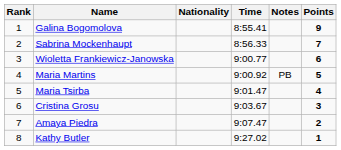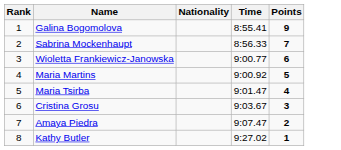 <table class="wikitable sortable" style="text-align:center">
 <tr>
 <th>Rank</th>
 <th>Name</th>
 <th>Nationality</th>
 <th>Time</th>
-<th>Notes</th>
 <th>Points</th>
 </tr>
 <tr>
 <td>1</td>
 <td align=left><a href='#'>Galina Bogomolova</a></td>
 <td align=left></td>
 <td>8:55.41</td>
-<td></td>
 <td><strong>9</strong></td>
 </tr>
 <tr>
 <td>2</td>
 <td align=left><a href='#'>Sabrina Mockenhaupt</a></td>
 <td align=left></td>
 <td>8:56.33</td>
-<td></td>
 <td><strong>7</strong></td>
 </tr>
 <tr>
 <td>3</td>
 <td align=left><a href='#'>Wioletta Frankiewicz-Janowska</a></td>
 <td align=left></td>
 <td>9:00.77</td>
-<td></td>
 <td><strong>6</strong></td>
 </tr>
 <tr>
 <td>4</td>
 <td align=left><a href='#'>Maria Martins</a></td>
 <td align=left></td>
 <td>9:00.92</td>
-<td>PB</td>
 <td><strong>5</strong></td>
 </tr>
 <tr>
 <td>5</td>
 <td align=left><a href='#'>Maria Tsirba</a></td>
 <td align=left></td>
 <td>9:01.47</td>
-<td></td>
 <td><strong>4</strong></td>
 </tr>
 <tr>
 <td>6</td>
 <td align=left><a href='#'>Cristina Grosu</a></td>
 <td align=left></td>
 <td>9:03.67</td>
-<td></td>
 <td><strong>3</strong></td>
 </tr>
 <tr>
 <td>7</td>
 <td align=left><a href='#'>Amaya Piedra</a></td>
 <td align=left></td>
 <td>9:07.47</td>
-<td></td>
 <td><strong>2</strong></td>
 </tr>
 <tr>
 <td>8</td>
 <td align=left><a href='#'>Kathy Butler</a></td>
 <td align=left></td>
 <td>9:27.02</td>
-<td></td>
 <td><strong>1</strong></td>
 </tr>
 </table>
